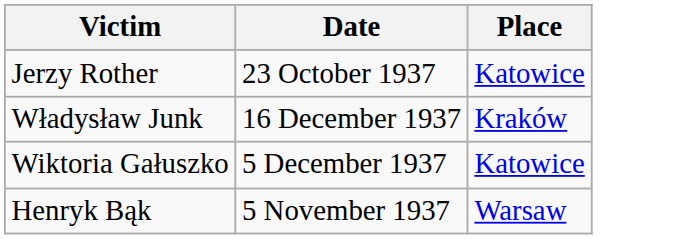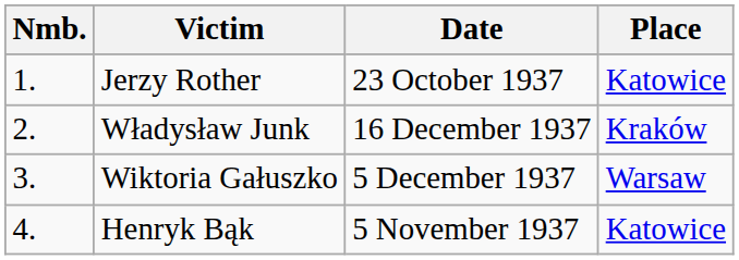 <table class="wikitable sortable">
 <tr>
+<th>Nmb.</th>
 <th>Victim</th>
 <th>Date</th>
 <th>Place</th>
 </tr>
 <tr>
+<td>1.</td>
 <td>Jerzy Rother</td>
 <td>23 October 1937</td>
 <td><a href='#'>Katowice</a></td>
 </tr>
 <tr>
+<td>2.</td>
 <td>Władysław Junk</td>
 <td>16 December 1937</td>
 <td><a href='#'>Kraków</a></td>
 </tr>
 <tr>
+<td>3.</td>
 <td>Wiktoria Gałuszko</td>
 <td>5 December 1937</td>
+<td><a href='#'>Warsaw</a></td>
+</tr>
+<tr>
+<td>4.</td>
+<td>Henryk Bąk</td>
+<td>5 November 1937</td>
 <td><a href='#'>Katowice</a></td>
 </tr>
-<tr>
-<td>Henryk Bąk</td>
-<td>5 November 1937</td>
-<td><a href='#'>Warsaw</a></td>
-</tr>
 </table>
